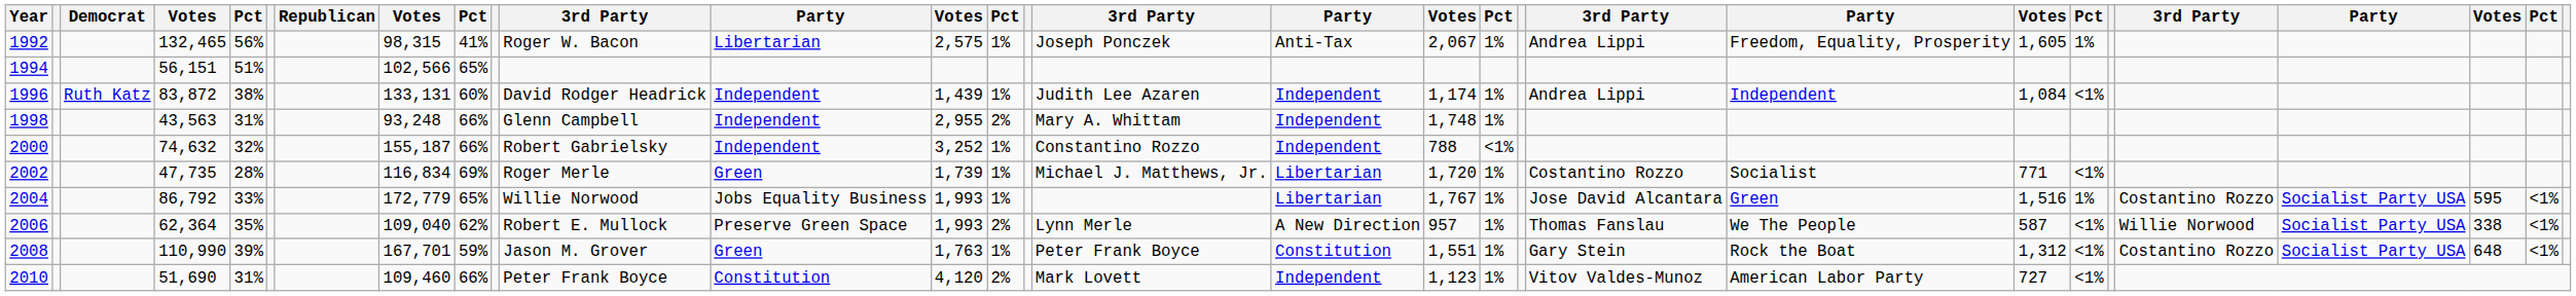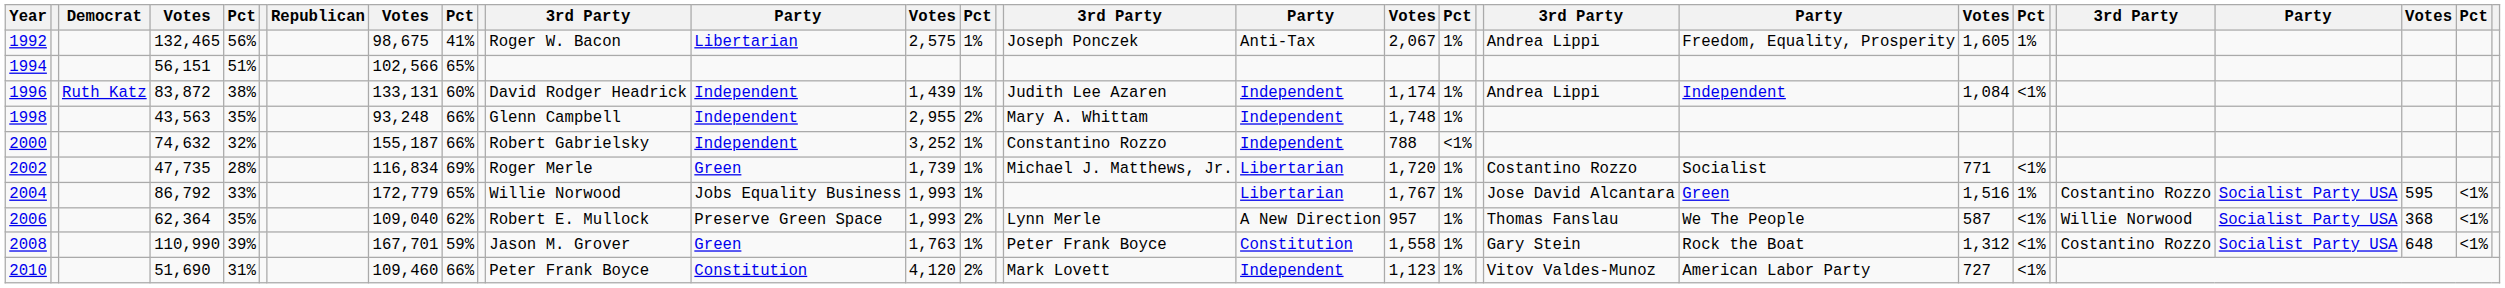 <table class="wikitable" style="margin:0.5em ; font-size:95%">
 <tr>
 <th>Year</th>
 <th></th>
 <th>Democrat</th>
 <th>Votes</th>
 <th>Pct</th>
 <th></th>
 <th>Republican</th>
 <th>Votes</th>
 <th>Pct</th>
 <th></th>
 <th>3rd Party</th>
 <th>Party</th>
 <th>Votes</th>
 <th>Pct</th>
 <th></th>
 <th>3rd Party</th>
 <th>Party</th>
 <th>Votes</th>
 <th>Pct</th>
 <th></th>
 <th>3rd Party</th>
 <th>Party</th>
 <th>Votes</th>
 <th>Pct</th>
 <th></th>
 <th>3rd Party</th>
 <th>Party</th>
 <th>Votes</th>
 <th>Pct</th>
 <th></th>
 </tr>
 <tr>
 <td><a href='#'>1992</a></td>
 <td></td>
 <td></td>
 <td>132,465</td>
 <td>56%</td>
 <td></td>
 <td></td>
-<td>98,315</td>
+<td>98,675</td>
 <td>41%</td>
 <td></td>
 <td>Roger W. Bacon</td>
 <td><a href='#'>Libertarian</a></td>
 <td>2,575</td>
 <td>1%</td>
 <td></td>
 <td>Joseph Ponczek</td>
 <td>Anti-Tax</td>
 <td>2,067</td>
 <td>1%</td>
 <td></td>
 <td>Andrea Lippi</td>
 <td>Freedom, Equality, Prosperity</td>
 <td>1,605</td>
 <td>1%</td>
 <td></td>
 <td></td>
 <td></td>
 <td></td>
 <td></td>
 <td></td>
 </tr>
 <tr>
 <td><a href='#'>1994</a></td>
 <td></td>
 <td></td>
 <td>56,151</td>
 <td>51%</td>
 <td></td>
 <td></td>
 <td>102,566</td>
 <td>65%</td>
 <td></td>
 <td></td>
 <td></td>
 <td></td>
 <td></td>
 <td></td>
 <td></td>
 <td></td>
 <td></td>
 <td></td>
 <td></td>
 <td></td>
 <td></td>
 <td></td>
 <td></td>
 <td></td>
 <td></td>
 <td></td>
 <td></td>
 <td></td>
 <td></td>
 </tr>
 <tr>
 <td><a href='#'>1996</a></td>
 <td></td>
 <td><a href='#'>Ruth Katz</a></td>
 <td>83,872</td>
 <td>38%</td>
 <td></td>
 <td></td>
 <td>133,131</td>
 <td>60%</td>
 <td></td>
 <td>David Rodger Headrick</td>
 <td><a href='#'>Independent</a></td>
 <td>1,439</td>
 <td>1%</td>
 <td></td>
 <td>Judith Lee Azaren</td>
 <td><a href='#'>Independent</a></td>
 <td>1,174</td>
 <td>1%</td>
 <td></td>
 <td>Andrea Lippi</td>
 <td><a href='#'>Independent</a></td>
 <td>1,084</td>
 <td><1%</td>
 <td></td>
 <td></td>
 <td></td>
 <td></td>
 <td></td>
 <td></td>
 </tr>
 <tr>
 <td><a href='#'>1998</a></td>
 <td></td>
 <td></td>
 <td>43,563</td>
-<td>31%</td>
+<td>35%</td>
 <td></td>
 <td></td>
 <td>93,248</td>
 <td>66%</td>
 <td></td>
 <td>Glenn Campbell</td>
 <td><a href='#'>Independent</a></td>
 <td>2,955</td>
 <td>2%</td>
 <td></td>
 <td>Mary A. Whittam</td>
 <td><a href='#'>Independent</a></td>
 <td>1,748</td>
 <td>1%</td>
 <td></td>
 <td></td>
 <td></td>
 <td></td>
 <td></td>
 <td></td>
 <td></td>
 <td></td>
 <td></td>
 <td></td>
 <td></td>
 </tr>
 <tr>
 <td><a href='#'>2000</a></td>
 <td></td>
 <td></td>
 <td>74,632</td>
 <td>32%</td>
 <td></td>
 <td></td>
 <td>155,187</td>
 <td>66%</td>
 <td></td>
 <td>Robert Gabrielsky</td>
 <td><a href='#'>Independent</a></td>
 <td>3,252</td>
 <td>1%</td>
 <td></td>
 <td>Constantino Rozzo</td>
 <td><a href='#'>Independent</a></td>
 <td>788</td>
 <td><1%</td>
 <td></td>
 <td></td>
 <td></td>
 <td></td>
 <td></td>
 <td></td>
 <td></td>
 <td></td>
 <td></td>
 <td></td>
 <td></td>
 </tr>
 <tr>
 <td><a href='#'>2002</a></td>
 <td></td>
 <td></td>
 <td>47,735</td>
 <td>28%</td>
 <td></td>
 <td></td>
 <td>116,834</td>
 <td>69%</td>
 <td></td>
 <td>Roger Merle</td>
 <td><a href='#'>Green</a></td>
 <td>1,739</td>
 <td>1%</td>
 <td></td>
 <td>Michael J. Matthews, Jr.</td>
 <td><a href='#'>Libertarian</a></td>
 <td>1,720</td>
 <td>1%</td>
 <td></td>
 <td>Costantino Rozzo</td>
 <td>Socialist</td>
 <td>771</td>
 <td><1%</td>
 <td></td>
 <td></td>
 <td></td>
 <td></td>
 <td></td>
 <td></td>
 </tr>
 <tr>
 <td><a href='#'>2004</a></td>
 <td></td>
 <td></td>
 <td>86,792</td>
 <td>33%</td>
 <td></td>
 <td></td>
 <td>172,779</td>
 <td>65%</td>
 <td></td>
 <td>Willie Norwood</td>
 <td>Jobs Equality Business</td>
 <td>1,993</td>
 <td>1%</td>
 <td></td>
 <td> </td>
 <td><a href='#'>Libertarian</a></td>
 <td>1,767</td>
 <td>1%</td>
 <td></td>
 <td>Jose David Alcantara</td>
 <td><a href='#'>Green</a></td>
 <td>1,516</td>
 <td>1%</td>
 <td></td>
 <td>Costantino Rozzo</td>
 <td><a href='#'>Socialist Party USA</a></td>
 <td>595</td>
 <td><1%</td>
 <td></td>
 </tr>
 <tr>
 <td><a href='#'>2006</a></td>
 <td></td>
 <td></td>
 <td>62,364</td>
 <td>35%</td>
 <td></td>
 <td></td>
 <td>109,040</td>
 <td>62%</td>
 <td></td>
 <td>Robert E. Mullock</td>
 <td>Preserve Green Space</td>
 <td>1,993</td>
 <td>2%</td>
 <td></td>
 <td>Lynn Merle</td>
 <td>A New Direction</td>
 <td>957</td>
 <td>1%</td>
 <td></td>
 <td>Thomas Fanslau</td>
 <td>We The People</td>
 <td>587</td>
 <td><1%</td>
 <td></td>
 <td>Willie Norwood</td>
 <td><a href='#'>Socialist Party USA</a></td>
-<td>338</td>
+<td>368</td>
 <td><1%</td>
 <td></td>
 </tr>
 <tr>
 <td><a href='#'>2008</a></td>
 <td></td>
 <td></td>
 <td>110,990</td>
 <td>39%</td>
 <td></td>
 <td></td>
 <td>167,701</td>
 <td>59%</td>
 <td></td>
 <td>Jason M. Grover</td>
 <td><a href='#'>Green</a></td>
 <td>1,763</td>
 <td>1%</td>
 <td></td>
 <td>Peter Frank Boyce</td>
 <td><a href='#'>Constitution</a></td>
-<td>1,551</td>
+<td>1,558</td>
 <td>1%</td>
 <td></td>
 <td>Gary Stein</td>
 <td>Rock the Boat</td>
 <td>1,312</td>
 <td><1%</td>
 <td></td>
 <td>Costantino Rozzo</td>
 <td><a href='#'>Socialist Party USA</a></td>
 <td>648</td>
 <td><1%</td>
 <td></td>
 </tr>
 <tr>
 <td><a href='#'>2010</a></td>
 <td></td>
 <td></td>
 <td>51,690</td>
 <td>31%</td>
 <td></td>
 <td></td>
 <td>109,460</td>
 <td>66%</td>
 <td></td>
 <td>Peter Frank Boyce</td>
 <td><a href='#'>Constitution</a></td>
 <td>4,120</td>
 <td>2%</td>
 <td></td>
 <td>Mark Lovett</td>
 <td><a href='#'>Independent</a></td>
 <td>1,123</td>
 <td>1%</td>
 <td></td>
 <td>Vitov Valdes-Munoz</td>
 <td>American Labor Party</td>
 <td>727</td>
 <td><1%</td>
 <td></td>
 </tr>
 </table>
